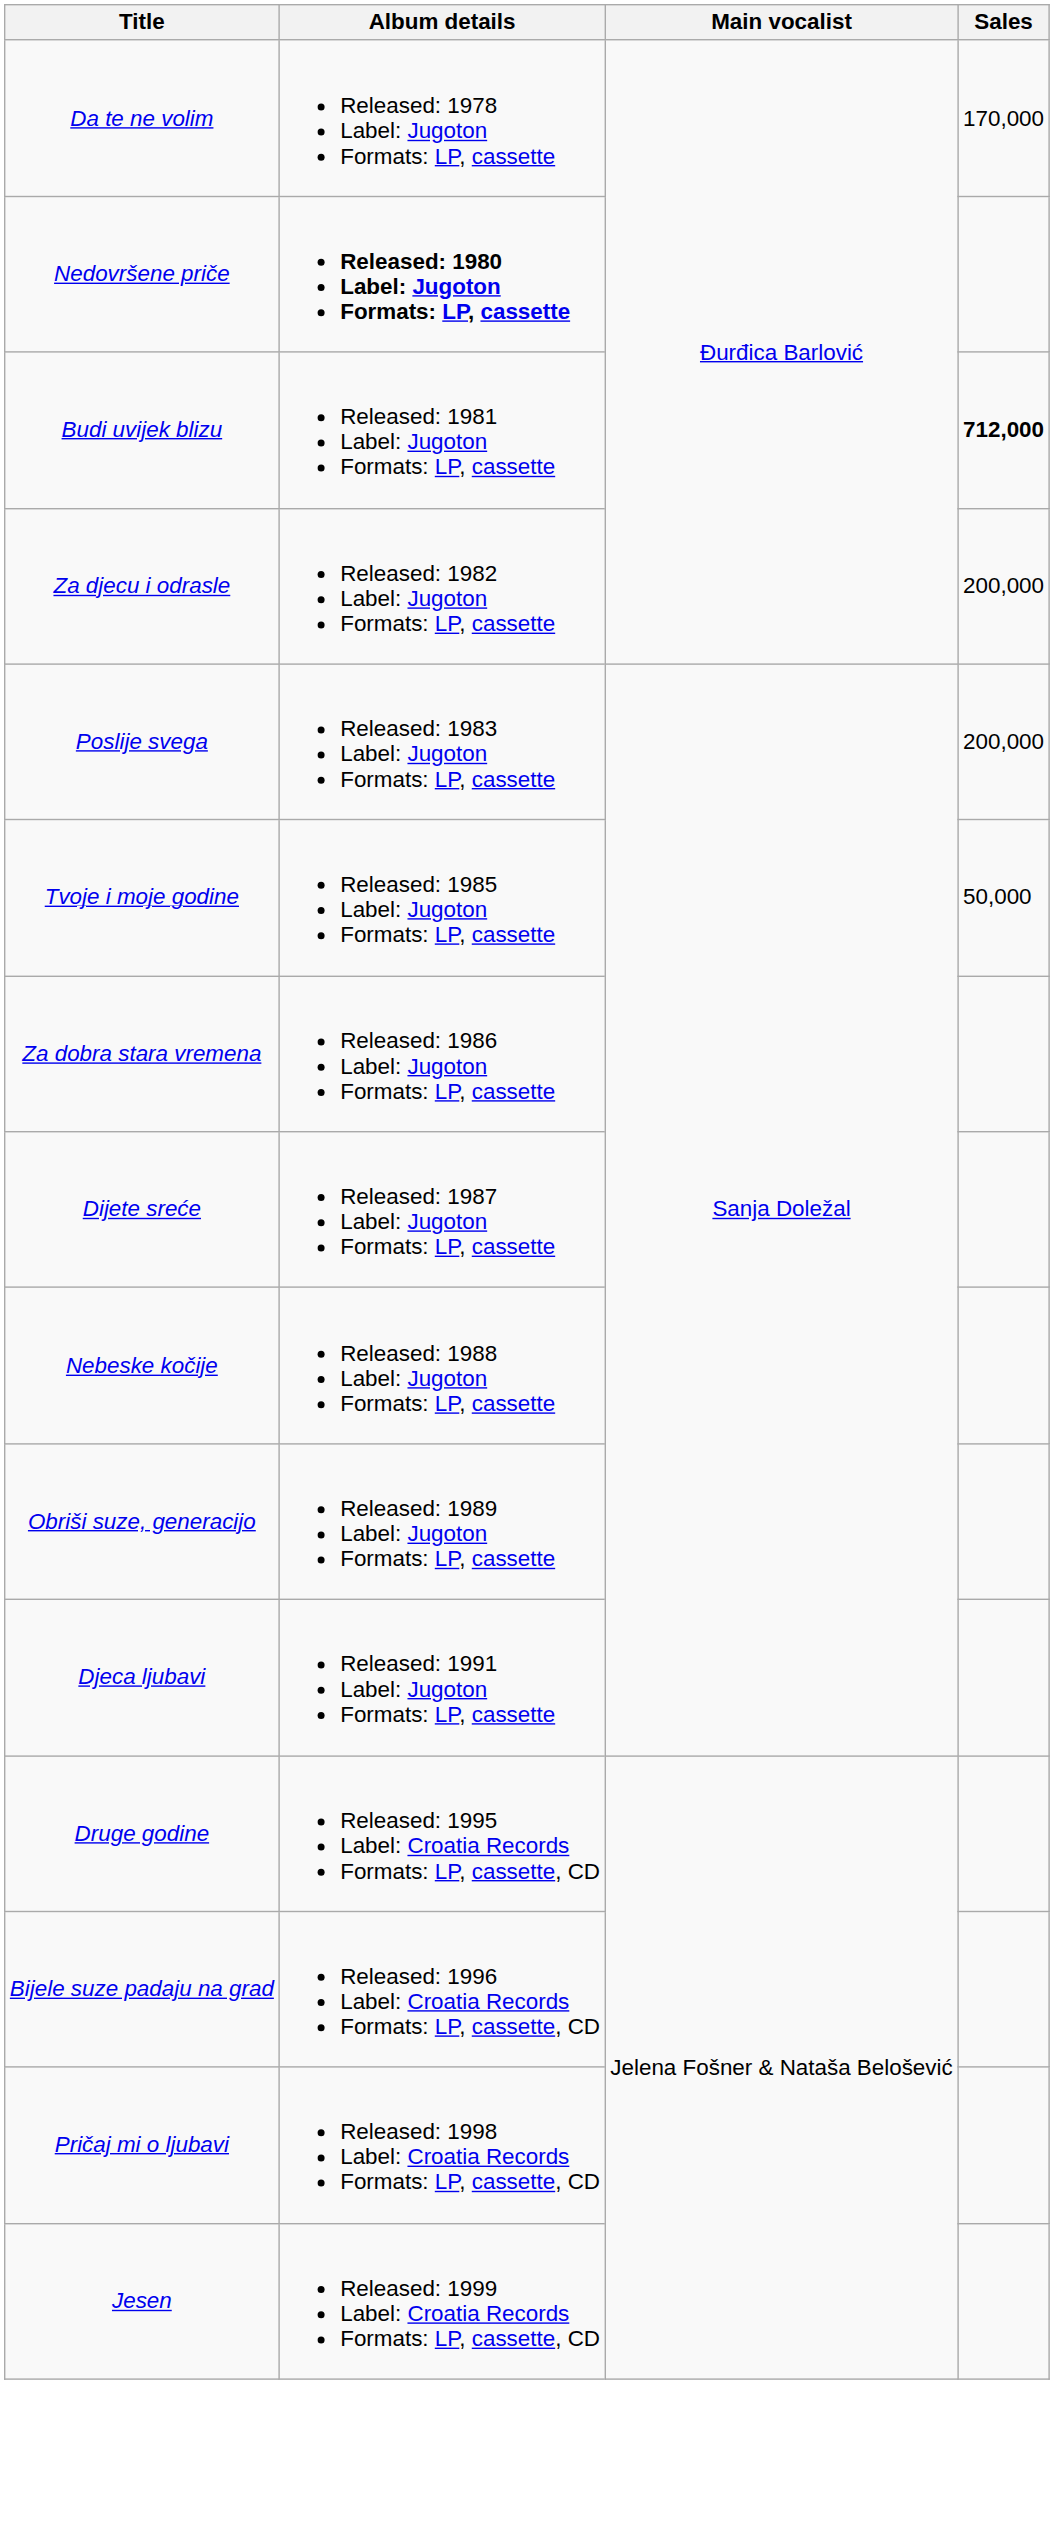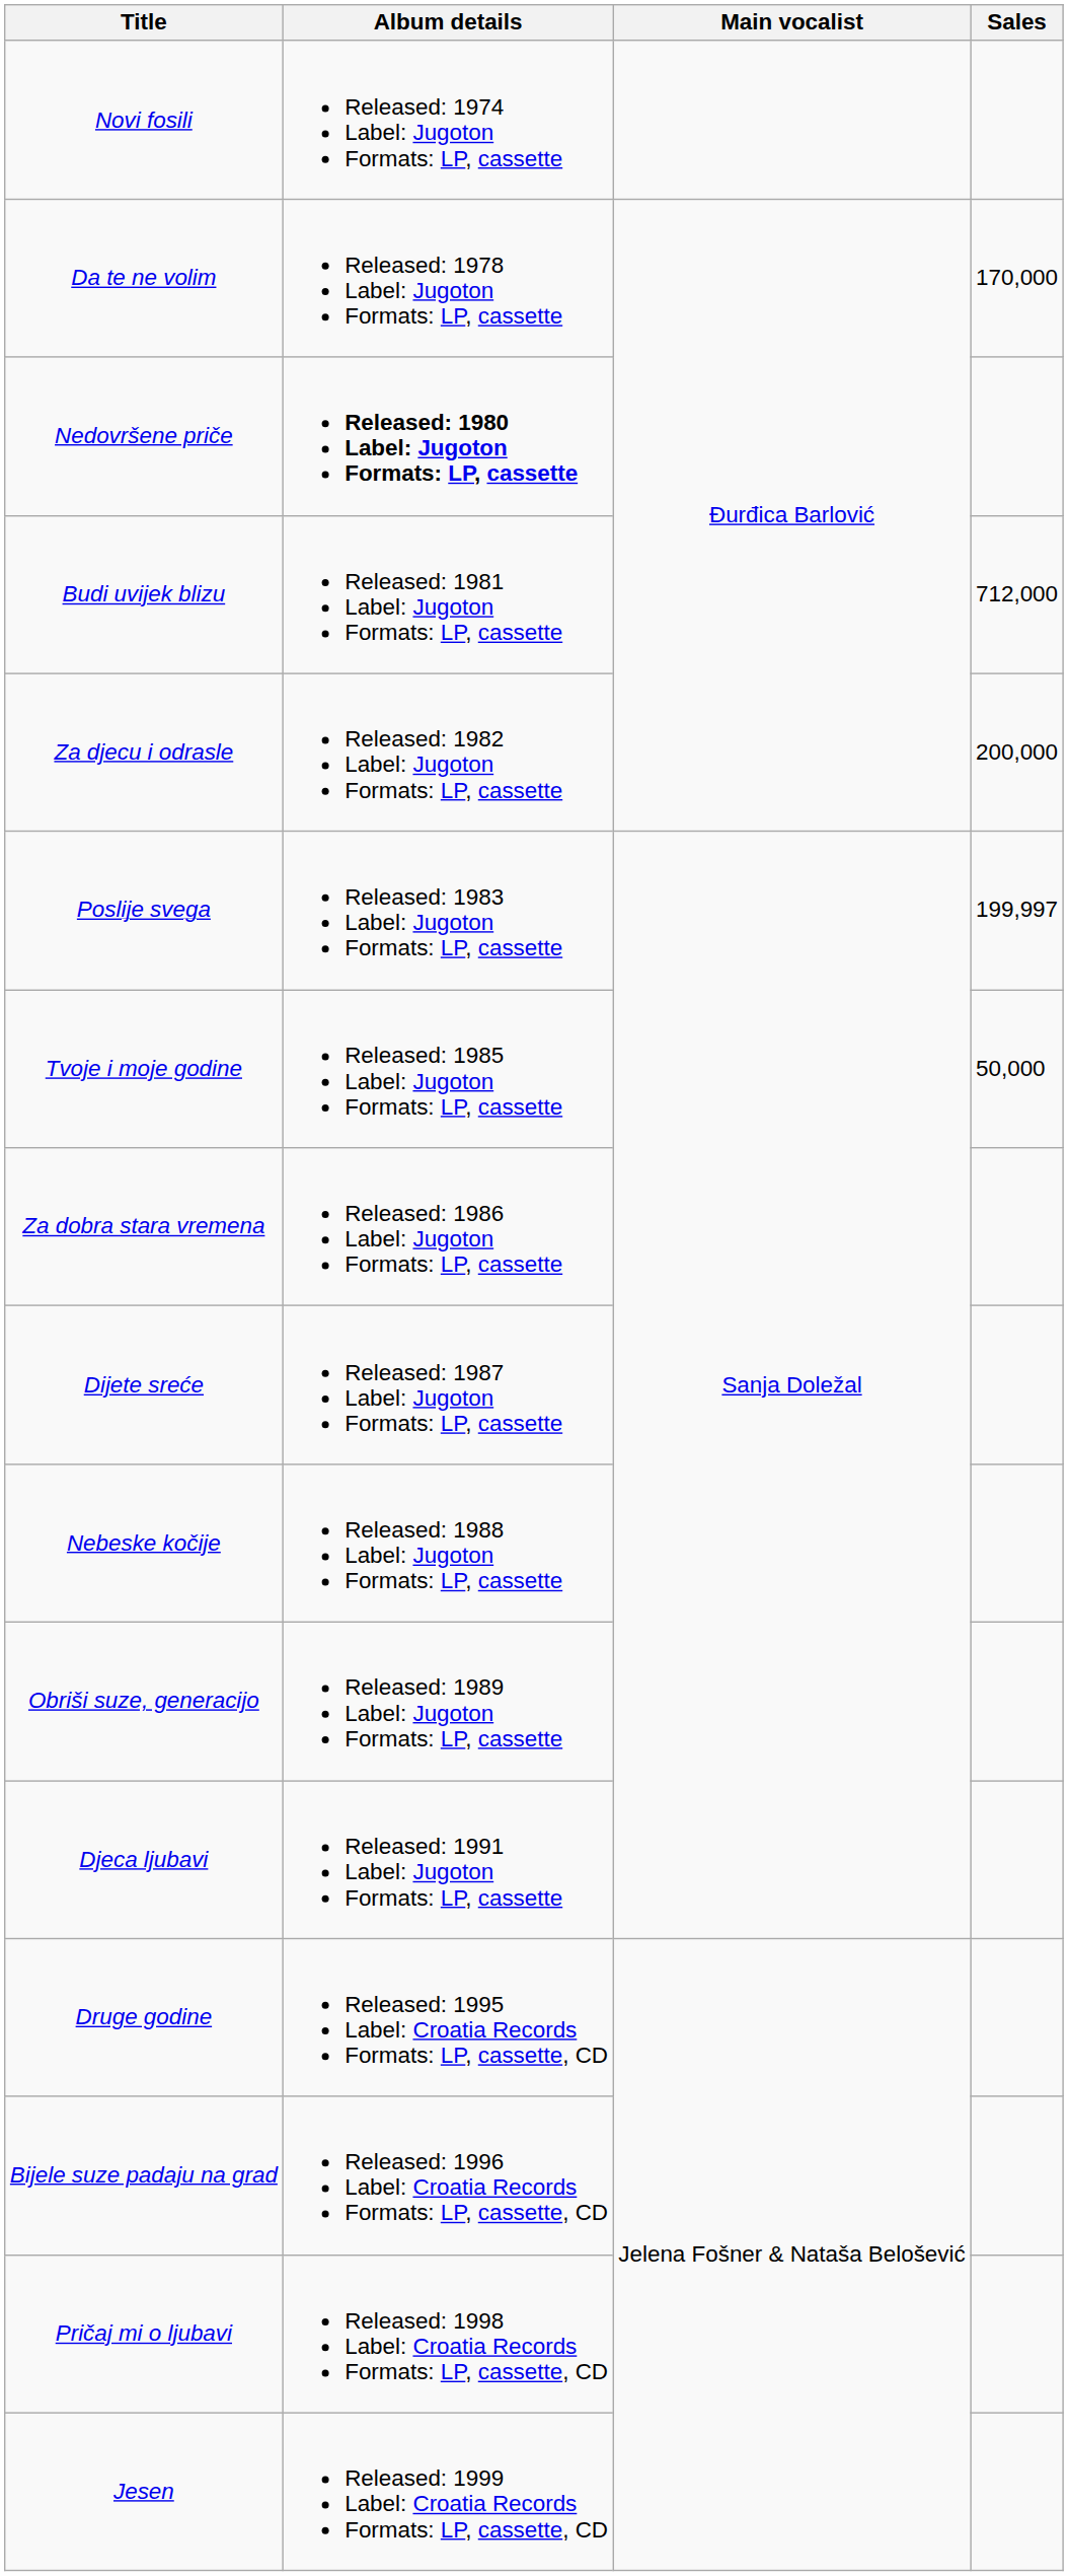 <table class="wikitable" style=text-align:center;>
 <tr>
 <th scope="col">Title</th>
 <th scope="col">Album details</th>
 <th scope="col">Main vocalist</th>
 <th scope="col">Sales</th>
+</tr>
+<tr>
+<td><em><a href='#'>Novi fosili</a></em></td>
+<td align=left><br><ul><li>Released: 1974</li><li>Label: <a href='#'>Jugoton</a></li><li>Formats: <a href='#'>LP</a>, <a href='#'>cassette</a></li></ul></td>
+<td></td>
+<td align=left></td>
 </tr>
 <tr>
 <td><em><a href='#'>Da te ne volim</a></em></td>
 <td align=left><br><ul><li>Released: 1978</li><li>Label: <a href='#'>Jugoton</a></li><li>Formats: <a href='#'>LP</a>, <a href='#'>cassette</a></li></ul></td>
 <td rowspan=4><a href='#'>Đurđica Barlović</a></td>
 <td align=left>170,000</td>
 </tr>
 <tr>
 <td><em><a href='#'>Nedovršene priče</a></em></td>
 <td align=left><strong><br><ul><li>Released: 1980</li><li>Label: <a href='#'>Jugoton</a></li><li>Formats: <a href='#'>LP</a>, <a href='#'>cassette</a></li></ul></strong></td>
 <td align=left></td>
 </tr>
 <tr>
 <td><em><a href='#'>Budi uvijek blizu</a></em></td>
 <td align=left><br><ul><li>Released: 1981</li><li>Label: <a href='#'>Jugoton</a></li><li>Formats: <a href='#'>LP</a>, <a href='#'>cassette</a></li></ul></td>
-<td align=left><strong>712,000</strong></td>
+<td align=left>712,000</td>
 </tr>
 <tr>
 <td><em><a href='#'>Za djecu i odrasle</a></em></td>
 <td align=left><br><ul><li>Released: 1982</li><li>Label: <a href='#'>Jugoton</a></li><li>Formats: <a href='#'>LP</a>, <a href='#'>cassette</a></li></ul></td>
 <td align=left>200,000</td>
 </tr>
 <tr>
 <td><em><a href='#'>Poslije svega</a></em></td>
 <td align=left><br><ul><li>Released: 1983</li><li>Label: <a href='#'>Jugoton</a></li><li>Formats: <a href='#'>LP</a>, <a href='#'>cassette</a></li></ul></td>
 <td rowspan=7><a href='#'>Sanja Doležal</a></td>
-<td align=left>200,000</td>
+<td align=left>199,997</td>
 </tr>
 <tr>
 <td><em><a href='#'>Tvoje i moje godine</a></em></td>
 <td align=left><br><ul><li>Released: 1985</li><li>Label: <a href='#'>Jugoton</a></li><li>Formats: <a href='#'>LP</a>, <a href='#'>cassette</a></li></ul></td>
 <td align=left>50,000</td>
 </tr>
 <tr>
 <td><em><a href='#'>Za dobra stara vremena</a></em></td>
 <td align=left><br><ul><li>Released: 1986</li><li>Label: <a href='#'>Jugoton</a></li><li>Formats: <a href='#'>LP</a>, <a href='#'>cassette</a></li></ul></td>
 <td align=left></td>
 </tr>
 <tr>
 <td><em><a href='#'>Dijete sreće</a></em></td>
 <td align=left><br><ul><li>Released: 1987</li><li>Label: <a href='#'>Jugoton</a></li><li>Formats: <a href='#'>LP</a>, <a href='#'>cassette</a></li></ul></td>
 <td align=left></td>
 </tr>
 <tr>
 <td><em><a href='#'>Nebeske kočije</a></em></td>
 <td align=left><br><ul><li>Released: 1988</li><li>Label: <a href='#'>Jugoton</a></li><li>Formats: <a href='#'>LP</a>, <a href='#'>cassette</a></li></ul></td>
 <td align=left></td>
 </tr>
 <tr>
 <td><em><a href='#'>Obriši suze, generacijo</a></em></td>
 <td align=left><br><ul><li>Released: 1989</li><li>Label: <a href='#'>Jugoton</a></li><li>Formats: <a href='#'>LP</a>, <a href='#'>cassette</a></li></ul></td>
 <td align=left></td>
 </tr>
 <tr>
 <td><em><a href='#'>Djeca ljubavi</a></em></td>
 <td align=left><br><ul><li>Released: 1991</li><li>Label: <a href='#'>Jugoton</a></li><li>Formats: <a href='#'>LP</a>, <a href='#'>cassette</a></li></ul></td>
 <td align=left></td>
 </tr>
 <tr>
 <td><em><a href='#'>Druge godine</a></em></td>
 <td align=left><br><ul><li>Released: 1995</li><li>Label: <a href='#'>Croatia Records</a></li><li>Formats: <a href='#'>LP</a>, <a href='#'>cassette</a>, CD</li></ul></td>
 <td rowspan=4>Jelena Fošner & Nataša Belošević</td>
 <td align=left></td>
 </tr>
 <tr>
 <td><em><a href='#'>Bijele suze padaju na grad</a></em></td>
 <td align=left><br><ul><li>Released: 1996</li><li>Label: <a href='#'>Croatia Records</a></li><li>Formats: <a href='#'>LP</a>, <a href='#'>cassette</a>, CD</li></ul></td>
 <td align=left></td>
 </tr>
 <tr>
 <td><em><a href='#'>Pričaj mi o ljubavi</a></em></td>
 <td align=left><br><ul><li>Released: 1998</li><li>Label: <a href='#'>Croatia Records</a></li><li>Formats: <a href='#'>LP</a>, <a href='#'>cassette</a>, CD</li></ul></td>
 <td align=left></td>
 </tr>
 <tr>
 <td><em><a href='#'>Jesen</a></em></td>
 <td align=left><br><ul><li>Released: 1999</li><li>Label: <a href='#'>Croatia Records</a></li><li>Formats: <a href='#'>LP</a>, <a href='#'>cassette</a>, CD</li></ul></td>
 <td align=left></td>
 </tr>
 </table>
